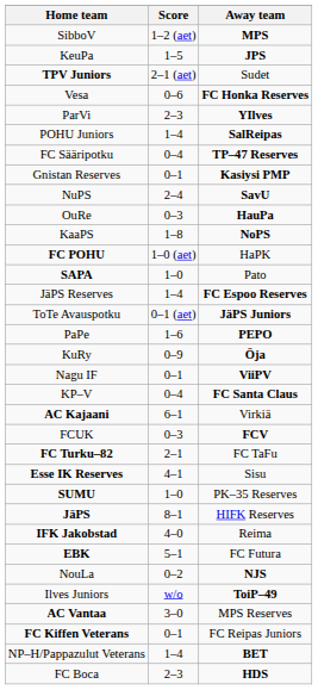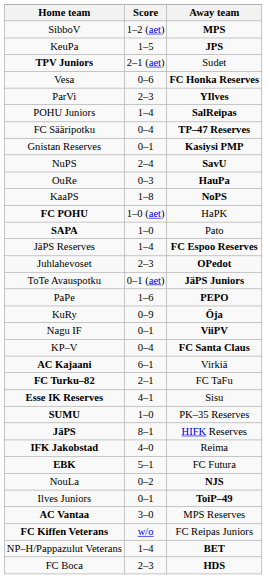 <table class="wikitable" style="text-align: center">
 <tr>
 </tr>
 <tr>
 <th>Home team</th>
 <th>Score</th>
 <th>Away team</th>
 </tr>
 <tr>
 <td>SibboV</td>
 <td>1–2 (<a href='#'>aet</a>)</td>
 <td><strong>MPS</strong></td>
 </tr>
 <tr>
 <td>KeuPa</td>
 <td>1–5</td>
 <td><strong>JPS</strong></td>
 </tr>
 <tr>
 <td><strong>TPV Juniors</strong></td>
 <td>2–1 (<a href='#'>aet</a>)</td>
 <td>Sudet</td>
 </tr>
 <tr>
 <td>Vesa</td>
 <td>0–6</td>
 <td><strong>FC Honka Reserves</strong></td>
 </tr>
 <tr>
 <td>ParVi</td>
 <td>2–3</td>
 <td><strong>YIlves</strong></td>
 </tr>
 <tr>
 <td>POHU Juniors</td>
 <td>1–4</td>
 <td><strong>SalReipas</strong></td>
 </tr>
 <tr>
 <td>FC Sääripotku</td>
 <td>0–4</td>
 <td><strong>TP–47 Reserves</strong></td>
 </tr>
 <tr>
 <td>Gnistan Reserves</td>
 <td>0–1</td>
 <td><strong>Kasiysi PMP</strong></td>
 </tr>
 <tr>
 <td>NuPS</td>
 <td>2–4</td>
 <td><strong>SavU</strong></td>
 </tr>
 <tr>
 <td>OuRe</td>
 <td>0–3</td>
 <td><strong>HauPa</strong></td>
 </tr>
 <tr>
 <td>KaaPS</td>
 <td>1–8</td>
 <td><strong>NoPS</strong></td>
 </tr>
 <tr>
 <td><strong>FC POHU</strong></td>
 <td>1–0 (<a href='#'>aet</a>)</td>
 <td>HaPK</td>
 </tr>
 <tr>
 <td><strong>SAPA</strong></td>
 <td>1–0</td>
 <td>Pato</td>
 </tr>
 <tr>
 <td>JäPS Reserves</td>
 <td>1–4</td>
 <td><strong>FC Espoo Reserves</strong></td>
 </tr>
 <tr>
+<td>Juhlahevoset</td>
+<td>2–3</td>
+<td><strong>OPedot</strong></td>
+</tr>
+<tr>
 <td>ToTe Avauspotku</td>
 <td>0–1 (<a href='#'>aet</a>)</td>
 <td><strong>JäPS Juniors</strong></td>
 </tr>
 <tr>
 <td>PaPe</td>
 <td>1–6</td>
 <td><strong>PEPO</strong></td>
 </tr>
 <tr>
 <td>KuRy</td>
 <td>0–9</td>
 <td><strong>Öja</strong></td>
 </tr>
 <tr>
 <td>Nagu IF</td>
 <td>0–1</td>
 <td><strong>ViiPV</strong></td>
 </tr>
 <tr>
 <td>KP–V</td>
 <td>0–4</td>
 <td><strong>FC Santa Claus</strong></td>
 </tr>
 <tr>
 <td><strong>AC Kajaani</strong></td>
 <td>6–1</td>
 <td>Virkiä</td>
-</tr>
-<tr>
-<td>FCUK</td>
-<td>0–3</td>
-<td><strong>FCV</strong></td>
 </tr>
 <tr>
 <td><strong>FC Turku–82</strong></td>
 <td>2–1</td>
 <td>FC TaFu</td>
 </tr>
 <tr>
 <td><strong>Esse IK Reserves</strong></td>
 <td>4–1</td>
 <td>Sisu</td>
 </tr>
 <tr>
 <td><strong>SUMU</strong></td>
 <td>1–0</td>
 <td>PK–35 Reserves</td>
 </tr>
 <tr>
 <td><strong>JäPS</strong></td>
 <td>8–1</td>
 <td><a href='#'>HIFK</a> Reserves</td>
 </tr>
 <tr>
 <td><strong>IFK Jakobstad</strong></td>
 <td>4–0</td>
 <td>Reima</td>
 </tr>
 <tr>
 <td><strong>EBK</strong></td>
 <td>5–1</td>
 <td>FC Futura</td>
 </tr>
 <tr>
 <td>NouLa</td>
 <td>0–2</td>
 <td><strong>NJS</strong></td>
 </tr>
 <tr>
 <td>Ilves Juniors</td>
-<td><a href='#'>w/o</a></td>
+<td>0–1</td>
 <td><strong>ToiP–49</strong></td>
 </tr>
 <tr>
 <td><strong>AC Vantaa</strong></td>
 <td>3–0</td>
 <td>MPS Reserves</td>
 </tr>
 <tr>
 <td><strong>FC Kiffen Veterans</strong></td>
-<td>0–1</td>
+<td><a href='#'>w/o</a></td>
 <td>FC Reipas Juniors</td>
 </tr>
 <tr>
 <td>NP–H/Pappazulut Veterans</td>
 <td>1–4</td>
 <td><strong>BET</strong></td>
 </tr>
 <tr>
 <td>FC Boca</td>
 <td>2–3</td>
 <td><strong>HDS</strong></td>
 </tr>
 </table>
